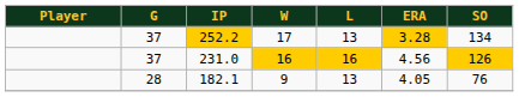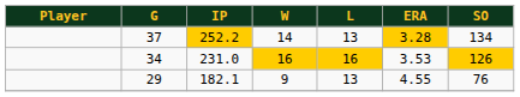 <table class="wikitable sortable">
 <tr>
 <th style="background:#0C371D;color:#ffc322;" width="16%">Player</th>
 <th style="background:#0C371D;color:#ffc322;" width="9%">G</th>
 <th style="background:#0C371D;color:#ffc322;" width="9%">IP</th>
 <th style="background:#0C371D;color:#ffc322;" width="9%">W</th>
 <th style="background:#0C371D;color:#ffc322;" width="9%">L</th>
 <th style="background:#0C371D;color:#ffc322;" width="9%">ERA</th>
 <th style="background:#0C371D;color:#ffc322;" width="9%">SO</th>
 </tr>
 <tr align="center">
 <td></td>
 <td>37</td>
 <td bgcolor="#FFCC00">252.2</td>
-<td>17</td>
+<td>14</td>
 <td>13</td>
 <td bgcolor="#FFCC00">3.28</td>
 <td>134</td>
 </tr>
 <tr align="center">
 <td></td>
-<td>37</td>
+<td>34</td>
 <td>231.0</td>
 <td bgcolor="#FFCC00">16</td>
 <td bgcolor="#FFCC00">16</td>
-<td>4.56</td>
+<td>3.53</td>
 <td bgcolor="#FFCC00">126</td>
 </tr>
 <tr align="center">
 <td></td>
-<td>28</td>
+<td>29</td>
 <td>182.1</td>
 <td>9</td>
 <td>13</td>
-<td>4.05</td>
+<td>4.55</td>
 <td>76</td>
 </tr>
 <tr align="center">
 </tr>
 </table>
